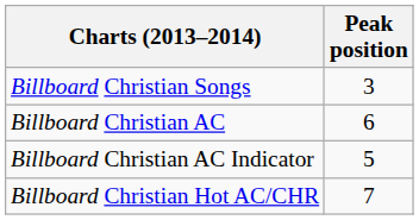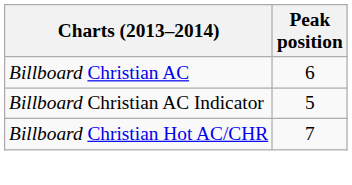 <table class="wikitable">
 <tr>
 <th>Charts (2013–2014)</th>
 <th>Peak<br>position</th>
-</tr>
-<tr>
-<td><em><a href='#'>Billboard</a></em> <a href='#'>Christian Songs</a></td>
-<td align="center">3</td>
 </tr>
 <tr>
 <td><em>Billboard</em> <a href='#'>Christian AC</a></td>
 <td align="center">6</td>
 </tr>
 <tr>
 <td><em>Billboard</em> Christian AC Indicator</td>
 <td align="center">5</td>
 </tr>
 <tr>
 <td><em>Billboard</em> <a href='#'>Christian Hot AC/CHR</a></td>
 <td align="center">7</td>
 </tr>
 </table>
